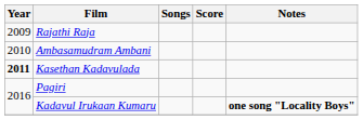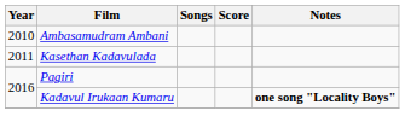 <table class="wikitable">
 <tr>
 <th>Year</th>
 <th>Film</th>
 <th>Songs</th>
 <th>Score</th>
 <th>Notes</th>
 </tr>
 <tr>
-<td>2009</td>
-<td><em><a href='#'>Rajathi Raja</a></em></td>
-<td></td>
-<td></td>
-<td></td>
-</tr>
-<tr>
 <td>2010</td>
 <td><em><a href='#'>Ambasamudram Ambani</a></em></td>
 <td></td>
 <td></td>
 <td></td>
 </tr>
 <tr>
-<td><strong>2011</strong></td>
+<td>2011</td>
 <td><em><a href='#'>Kasethan Kadavulada</a></em></td>
 <td></td>
 <td></td>
 <td></td>
 </tr>
 <tr>
 <td rowspan="2">2016</td>
 <td><em><a href='#'>Pagiri</a></em></td>
 <td></td>
 <td></td>
 <td></td>
 </tr>
 <tr>
 <td><em><a href='#'>Kadavul Irukaan Kumaru</a></em></td>
 <td></td>
 <td></td>
 <td><strong>one song "Locality Boys"</strong></td>
 </tr>
 <tr>
 </tr>
 </table>
